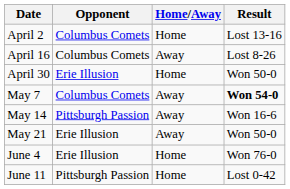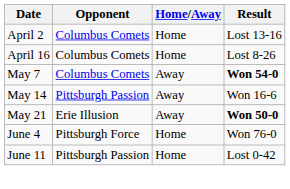 <table class="wikitable">
 <tr>
 <th>Date</th>
 <th>Opponent</th>
 <th><a href='#'>Home</a>/<a href='#'>Away</a></th>
 <th>Result</th>
 </tr>
 <tr>
 <td>April 2</td>
 <td><a href='#'>Columbus Comets</a></td>
 <td>Home</td>
 <td>Lost 13-16</td>
 </tr>
 <tr>
 <td>April 16</td>
 <td>Columbus Comets</td>
-<td>Away</td>
+<td>Home</td>
 <td>Lost 8-26</td>
-</tr>
-<tr>
-<td>April 30</td>
-<td><a href='#'>Erie Illusion</a></td>
-<td>Home</td>
-<td>Won 50-0</td>
 </tr>
 <tr>
 <td>May 7</td>
 <td><a href='#'>Columbus Comets</a></td>
 <td>Away</td>
 <td><strong>Won 54-0</strong></td>
 </tr>
 <tr>
 <td>May 14</td>
 <td><a href='#'>Pittsburgh Passion</a></td>
 <td>Away</td>
 <td>Won 16-6</td>
 </tr>
 <tr>
 <td>May 21</td>
 <td>Erie Illusion</td>
 <td>Away</td>
-<td>Won 50-0</td>
+<td><strong>Won 50-0</strong></td>
 </tr>
 <tr>
 <td>June 4</td>
-<td>Erie Illusion</td>
+<td>Pittsburgh Force</td>
 <td>Home</td>
 <td>Won 76-0</td>
 </tr>
 <tr>
 <td>June 11</td>
 <td>Pittsburgh Passion</td>
 <td>Home</td>
 <td>Lost 0-42</td>
 </tr>
 </table>
